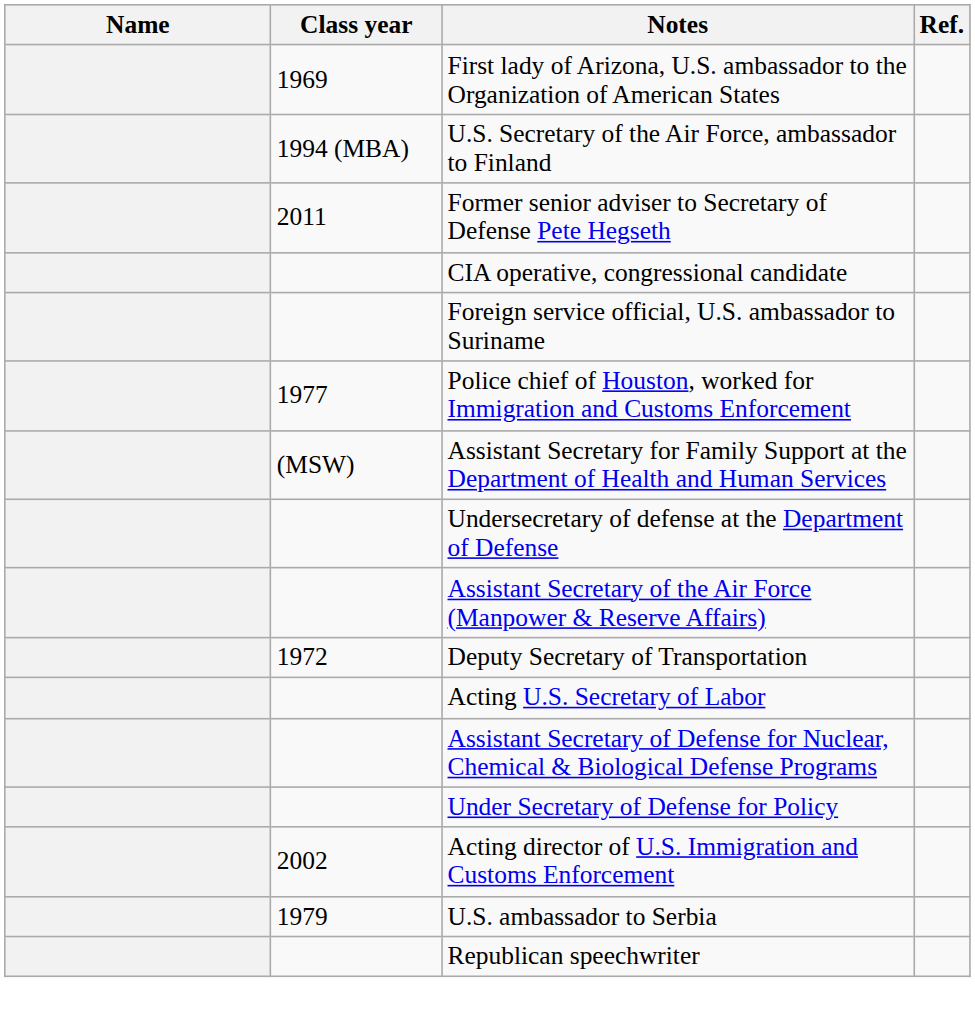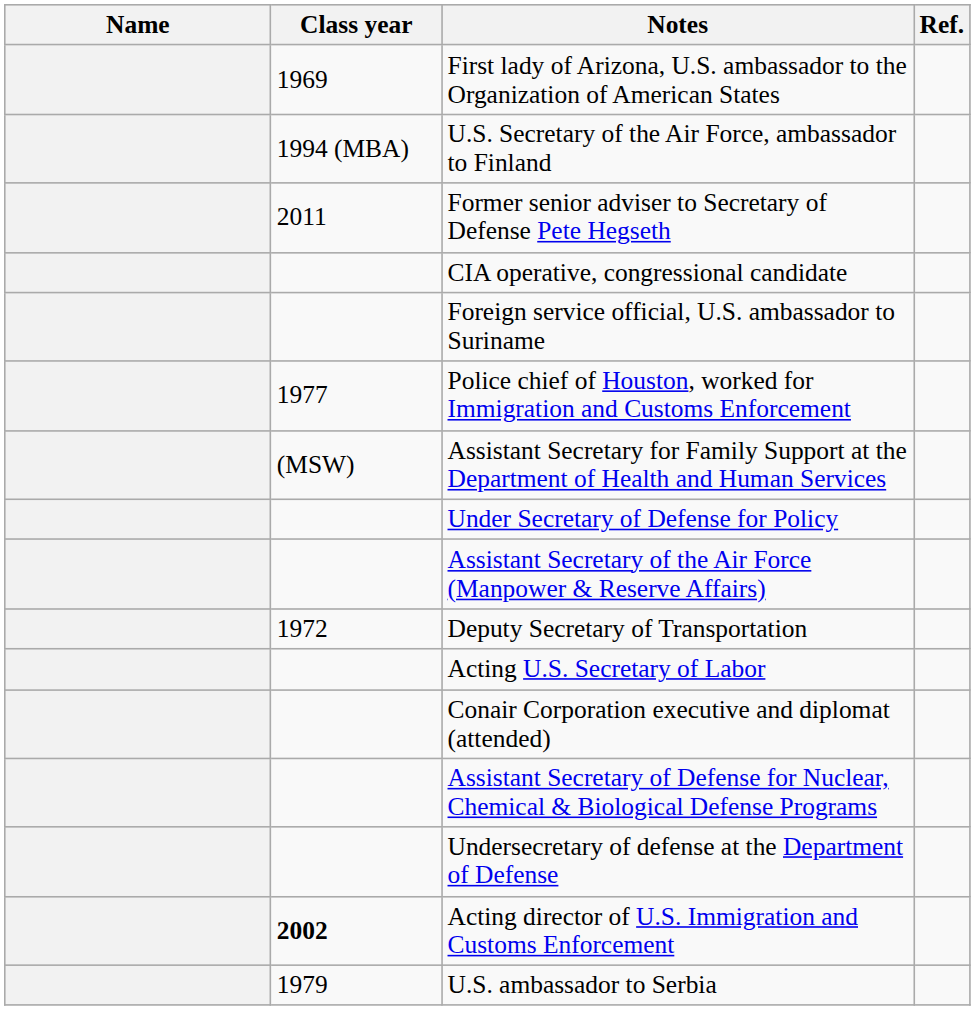 <table class="wikitable sortable">
 <tr>
 <th scope = "col" width="160">Name</th>
 <th scope = "col" width="100">Class year</th>
 <th scope = "col" width="*" class="unsortable">Notes</th>
 <th scope = "col" width="*" class="unsortable">Ref.</th>
 </tr>
 <tr>
 <th scope = "row"></th>
 <td>1969 </td>
 <td>First lady of Arizona, U.S. ambassador to the Organization of American States</td>
 <td></td>
 </tr>
 <tr>
 <th scope = "row"></th>
 <td>1994 (MBA)</td>
 <td>U.S. Secretary of the Air Force, ambassador to Finland</td>
 <td></td>
 </tr>
 <tr>
 <th scope = "row"></th>
 <td>2011</td>
 <td>Former senior adviser to Secretary of Defense <a href='#'>Pete Hegseth</a></td>
 <td></td>
 </tr>
 <tr>
 <th scope = "row"></th>
 <td></td>
 <td>CIA operative, congressional candidate</td>
 <td></td>
 </tr>
 <tr>
 <th scope = "row"></th>
 <td></td>
 <td>Foreign service official, U.S. ambassador to Suriname</td>
 <td></td>
 </tr>
 <tr>
 <th scope = "row"></th>
 <td>1977</td>
 <td>Police chief of <a href='#'>Houston</a>, worked for <a href='#'>Immigration and Customs Enforcement</a></td>
 <td></td>
 </tr>
 <tr>
 <th scope = "row"></th>
 <td>(MSW)</td>
 <td>Assistant Secretary for Family Support at the <a href='#'>Department of Health and Human Services</a></td>
 <td></td>
 </tr>
 <tr>
 <th scope = "row"></th>
 <td></td>
-<td>Undersecretary of defense at the <a href='#'>Department of Defense</a></td>
+<td><a href='#'>Under Secretary of Defense for Policy</a></td>
 <td></td>
 </tr>
 <tr>
 <th scope = "row"></th>
 <td></td>
 <td><a href='#'>Assistant Secretary of the Air Force (Manpower & Reserve Affairs)</a></td>
 <td></td>
 </tr>
 <tr>
 <th scope = "row"></th>
 <td>1972</td>
 <td>Deputy Secretary of Transportation</td>
 <td></td>
 </tr>
 <tr>
 <th scope = "row"></th>
 <td></td>
 <td>Acting <a href='#'>U.S. Secretary of Labor</a></td>
 <td></td>
 </tr>
 <tr>
 <th scope = "row"></th>
 <td></td>
+<td>Conair Corporation executive and diplomat (attended)</td>
+<td></td>
+</tr>
+<tr>
+<th scope = "row"></th>
+<td></td>
 <td><a href='#'>Assistant Secretary of Defense for Nuclear, Chemical & Biological Defense Programs</a></td>
 <td></td>
 </tr>
 <tr>
 <th scope = "row"></th>
 <td></td>
-<td><a href='#'>Under Secretary of Defense for Policy</a></td>
+<td>Undersecretary of defense at the <a href='#'>Department of Defense</a></td>
 <td></td>
 </tr>
 <tr>
 <th scope = "row"></th>
-<td>2002</td>
+<td><strong>2002</strong></td>
 <td>Acting director of <a href='#'>U.S. Immigration and Customs Enforcement</a></td>
 <td></td>
 </tr>
 <tr>
 <th scope = "row"></th>
 <td>1979</td>
 <td>U.S. ambassador to Serbia</td>
 <td></td>
 </tr>
-<tr>
-<th scope = "row"></th>
-<td></td>
-<td>Republican speechwriter</td>
-<td></td>
-</tr>
 </table>
